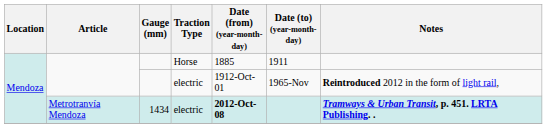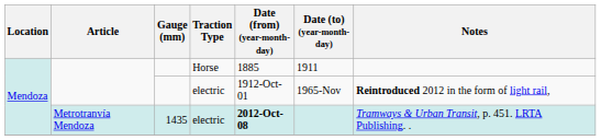 <table class="wikitable sortable">
 <tr>
 <th>Location</th>
 <th>Article</th>
 <th>Gauge<br> (mm)</th>
 <th>Traction<br>Type</th>
 <th width=80px>Date (from)<br><small>(year-month-day)</small></th>
 <th width=80px>Date (to)<br><small>(year-month-day)</small></th>
 <th>Notes</th>
 </tr>
 <tr>
 <td style="background:#CFECEC" rowspan="3"><a href='#'>Mendoza</a></td>
 <td rowspan="2"> </td>
 <td align=right></td>
 <td>Horse</td>
 <td>1885</td>
 <td>1911</td>
 <td> </td>
 </tr>
 <tr>
 <td align=right></td>
 <td>electric</td>
 <td>1912-Oct-01</td>
 <td>1965-Nov </td>
 <td><strong>Reintroduced</strong> 2012 in the form of <a href='#'>light rail</a>,</td>
 </tr>
 <tr>
 <td style="background:#CFECEC"><a href='#'>Metrotranvía Mendoza</a></td>
-<td style="background:#CFECEC"  align=right>1434</td>
+<td style="background:#CFECEC"  align=right>1435</td>
 <td style="background:#CFECEC">electric</td>
 <td style="background:#CFECEC"><strong>2012-Oct-08</strong></td>
 <td style="background:#CFECEC"></td>
-<td style="background:#CFECEC"><strong><em><a href='#'>Tramways & Urban Transit</a></em>, p. 451. <a href='#'>LRTA Publishing</a>. .</strong></td>
+<td style="background:#CFECEC"><em><a href='#'>Tramways & Urban Transit</a></em>, p. 451. <a href='#'>LRTA Publishing</a>. .</td>
 </tr>
 <tr>
 </tr>
 </table>
